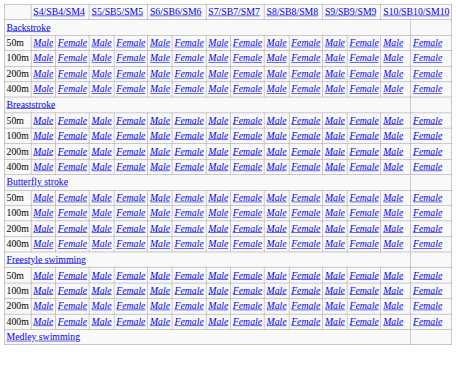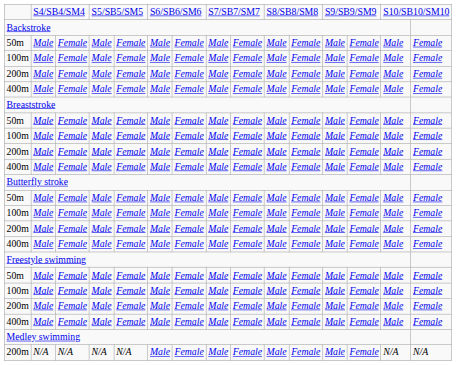 <table class="wikitable">
 <tr>
 <td></td>
 <td colspan="2"><a href='#'>S4/SB4/SM4</a></td>
 <td colspan="2"><a href='#'>S5/SB5/SM5</a></td>
 <td colspan="2"><a href='#'>S6/SB6/SM6</a></td>
 <td colspan="2"><a href='#'>S7/SB7/SM7</a></td>
 <td colspan="2"><a href='#'>S8/SB8/SM8</a></td>
 <td colspan="2"><a href='#'>S9/SB9/SM9</a></td>
 <td colspan="2"><a href='#'>S10/SB10/SM10</a></td>
 </tr>
 <tr>
 <td colspan="14"><a href='#'>Backstroke</a></td>
 </tr>
 <tr>
 <td>50m</td>
 <td><em><a href='#'>Male</a></em></td>
 <td><em><a href='#'>Female</a></em></td>
 <td><em><a href='#'>Male</a></em></td>
 <td><em><a href='#'>Female</a></em></td>
 <td><em><a href='#'>Male</a></em></td>
 <td><em><a href='#'>Female</a></em></td>
 <td><em><a href='#'>Male</a></em></td>
 <td><em><a href='#'>Female</a></em></td>
 <td><em><a href='#'>Male</a></em></td>
 <td><em><a href='#'>Female</a></em></td>
 <td><em><a href='#'>Male</a></em></td>
 <td><em><a href='#'>Female</a></em></td>
 <td><em><a href='#'>Male</a></em></td>
 <td><em><a href='#'>Female</a></em></td>
 </tr>
 <tr>
 <td>100m</td>
 <td><em><a href='#'>Male</a></em></td>
 <td><em><a href='#'>Female</a></em></td>
 <td><em><a href='#'>Male</a></em></td>
 <td><em><a href='#'>Female</a></em></td>
 <td><em><a href='#'>Male</a></em></td>
 <td><em><a href='#'>Female</a></em></td>
 <td><em><a href='#'>Male</a></em></td>
 <td><em><a href='#'>Female</a></em></td>
 <td><em><a href='#'>Male</a></em></td>
 <td><em><a href='#'>Female</a></em></td>
 <td><em><a href='#'>Male</a></em></td>
 <td><em><a href='#'>Female</a></em></td>
 <td><em><a href='#'>Male</a></em></td>
 <td><em><a href='#'>Female</a></em></td>
 </tr>
 <tr>
 <td>200m</td>
 <td><em><a href='#'>Male</a></em></td>
 <td><em><a href='#'>Female</a></em></td>
 <td><em><a href='#'>Male</a></em></td>
 <td><em><a href='#'>Female</a></em></td>
 <td><em><a href='#'>Male</a></em></td>
 <td><em><a href='#'>Female</a></em></td>
 <td><em><a href='#'>Male</a></em></td>
 <td><em><a href='#'>Female</a></em></td>
 <td><em><a href='#'>Male</a></em></td>
 <td><em><a href='#'>Female</a></em></td>
 <td><em><a href='#'>Male</a></em></td>
 <td><em><a href='#'>Female</a></em></td>
 <td><em><a href='#'>Male</a></em></td>
 <td><em><a href='#'>Female</a></em></td>
 </tr>
 <tr>
 <td>400m</td>
 <td><em><a href='#'>Male</a></em></td>
 <td><em><a href='#'>Female</a></em></td>
 <td><em><a href='#'>Male</a></em></td>
 <td><em><a href='#'>Female</a></em></td>
 <td><em><a href='#'>Male</a></em></td>
 <td><em><a href='#'>Female</a></em></td>
 <td><em><a href='#'>Male</a></em></td>
 <td><em><a href='#'>Female</a></em></td>
 <td><em><a href='#'>Male</a></em></td>
 <td><em><a href='#'>Female</a></em></td>
 <td><em><a href='#'>Male</a></em></td>
 <td><em><a href='#'>Female</a></em></td>
 <td><em><a href='#'>Male</a></em></td>
 <td><em><a href='#'>Female</a></em></td>
 </tr>
 <tr>
 <td colspan="14"><a href='#'>Breaststroke</a></td>
 </tr>
 <tr>
 <td>50m</td>
 <td><em><a href='#'>Male</a></em></td>
 <td><em><a href='#'>Female</a></em></td>
 <td><em><a href='#'>Male</a></em></td>
 <td><em><a href='#'>Female</a></em></td>
 <td><em><a href='#'>Male</a></em></td>
 <td><em><a href='#'>Female</a></em></td>
 <td><em><a href='#'>Male</a></em></td>
 <td><em><a href='#'>Female</a></em></td>
 <td><em><a href='#'>Male</a></em></td>
 <td><em><a href='#'>Female</a></em></td>
 <td><em><a href='#'>Male</a></em></td>
 <td><em><a href='#'>Female</a></em></td>
 <td><em><a href='#'>Male</a></em></td>
 <td><em><a href='#'>Female</a></em></td>
 </tr>
 <tr>
 <td>100m</td>
 <td><em><a href='#'>Male</a></em></td>
 <td><em><a href='#'>Female</a></em></td>
 <td><em><a href='#'>Male</a></em></td>
 <td><em><a href='#'>Female</a></em></td>
 <td><em><a href='#'>Male</a></em></td>
 <td><em><a href='#'>Female</a></em></td>
 <td><em><a href='#'>Male</a></em></td>
 <td><em><a href='#'>Female</a></em></td>
 <td><em><a href='#'>Male</a></em></td>
 <td><em><a href='#'>Female</a></em></td>
 <td><em><a href='#'>Male</a></em></td>
 <td><em><a href='#'>Female</a></em></td>
 <td><em><a href='#'>Male</a></em></td>
 <td><em><a href='#'>Female</a></em></td>
 </tr>
 <tr>
 <td>200m</td>
 <td><em><a href='#'>Male</a></em></td>
 <td><em><a href='#'>Female</a></em></td>
 <td><em><a href='#'>Male</a></em></td>
 <td><em><a href='#'>Female</a></em></td>
 <td><em><a href='#'>Male</a></em></td>
 <td><em><a href='#'>Female</a></em></td>
 <td><em><a href='#'>Male</a></em></td>
 <td><em><a href='#'>Female</a></em></td>
 <td><em><a href='#'>Male</a></em></td>
 <td><em><a href='#'>Female</a></em></td>
 <td><em><a href='#'>Male</a></em></td>
 <td><em><a href='#'>Female</a></em></td>
 <td><em><a href='#'>Male</a></em></td>
 <td><em><a href='#'>Female</a></em></td>
 </tr>
 <tr>
 <td>400m</td>
 <td><em><a href='#'>Male</a></em></td>
 <td><em><a href='#'>Female</a></em></td>
 <td><em><a href='#'>Male</a></em></td>
 <td><em><a href='#'>Female</a></em></td>
 <td><em><a href='#'>Male</a></em></td>
 <td><em><a href='#'>Female</a></em></td>
 <td><em><a href='#'>Male</a></em></td>
 <td><em><a href='#'>Female</a></em></td>
 <td><em><a href='#'>Male</a></em></td>
 <td><em><a href='#'>Female</a></em></td>
 <td><em><a href='#'>Male</a></em></td>
 <td><em><a href='#'>Female</a></em></td>
 <td><em><a href='#'>Male</a></em></td>
 <td><em><a href='#'>Female</a></em></td>
 </tr>
 <tr>
 <td colspan="14"><a href='#'>Butterfly stroke</a></td>
 </tr>
 <tr>
 <td>50m</td>
 <td><em><a href='#'>Male</a></em></td>
 <td><em><a href='#'>Female</a></em></td>
 <td><em><a href='#'>Male</a></em></td>
 <td><em><a href='#'>Female</a></em></td>
 <td><em><a href='#'>Male</a></em></td>
 <td><em><a href='#'>Female</a></em></td>
 <td><em><a href='#'>Male</a></em></td>
 <td><em><a href='#'>Female</a></em></td>
 <td><em><a href='#'>Male</a></em></td>
 <td><em><a href='#'>Female</a></em></td>
 <td><em><a href='#'>Male</a></em></td>
 <td><em><a href='#'>Female</a></em></td>
 <td><em><a href='#'>Male</a></em></td>
 <td><em><a href='#'>Female</a></em></td>
 </tr>
 <tr>
 <td>100m</td>
 <td><em><a href='#'>Male</a></em></td>
 <td><em><a href='#'>Female</a></em></td>
 <td><em><a href='#'>Male</a></em></td>
 <td><em><a href='#'>Female</a></em></td>
 <td><em><a href='#'>Male</a></em></td>
 <td><em><a href='#'>Female</a></em></td>
 <td><em><a href='#'>Male</a></em></td>
 <td><em><a href='#'>Female</a></em></td>
 <td><em><a href='#'>Male</a></em></td>
 <td><em><a href='#'>Female</a></em></td>
 <td><em><a href='#'>Male</a></em></td>
 <td><em><a href='#'>Female</a></em></td>
 <td><em><a href='#'>Male</a></em></td>
 <td><em><a href='#'>Female</a></em></td>
 </tr>
 <tr>
 <td>200m</td>
 <td><em><a href='#'>Male</a></em></td>
 <td><em><a href='#'>Female</a></em></td>
 <td><em><a href='#'>Male</a></em></td>
 <td><em><a href='#'>Female</a></em></td>
 <td><em><a href='#'>Male</a></em></td>
 <td><em><a href='#'>Female</a></em></td>
 <td><em><a href='#'>Male</a></em></td>
 <td><em><a href='#'>Female</a></em></td>
 <td><em><a href='#'>Male</a></em></td>
 <td><em><a href='#'>Female</a></em></td>
 <td><em><a href='#'>Male</a></em></td>
 <td><em><a href='#'>Female</a></em></td>
 <td><em><a href='#'>Male</a></em></td>
 <td><em><a href='#'>Female</a></em></td>
 </tr>
 <tr>
 <td>400m</td>
 <td><em><a href='#'>Male</a></em></td>
 <td><em><a href='#'>Female</a></em></td>
 <td><em><a href='#'>Male</a></em></td>
 <td><em><a href='#'>Female</a></em></td>
 <td><em><a href='#'>Male</a></em></td>
 <td><em><a href='#'>Female</a></em></td>
 <td><em><a href='#'>Male</a></em></td>
 <td><em><a href='#'>Female</a></em></td>
 <td><em><a href='#'>Male</a></em></td>
 <td><em><a href='#'>Female</a></em></td>
 <td><em><a href='#'>Male</a></em></td>
 <td><em><a href='#'>Female</a></em></td>
 <td><em><a href='#'>Male</a></em></td>
 <td><em><a href='#'>Female</a></em></td>
 </tr>
 <tr>
 <td colspan="14"><a href='#'>Freestyle swimming</a></td>
 </tr>
 <tr>
 <td>50m</td>
 <td><em><a href='#'>Male</a></em></td>
 <td><em><a href='#'>Female</a></em></td>
 <td><em><a href='#'>Male</a></em></td>
 <td><em><a href='#'>Female</a></em></td>
 <td><em><a href='#'>Male</a></em></td>
 <td><em><a href='#'>Female</a></em></td>
 <td><em><a href='#'>Male</a></em></td>
 <td><em><a href='#'>Female</a></em></td>
 <td><em><a href='#'>Male</a></em></td>
 <td><em><a href='#'>Female</a></em></td>
 <td><em><a href='#'>Male</a></em></td>
 <td><em><a href='#'>Female</a></em></td>
 <td><em><a href='#'>Male</a></em></td>
 <td><em><a href='#'>Female</a></em></td>
 </tr>
 <tr>
 <td>100m</td>
 <td><em><a href='#'>Male</a></em></td>
 <td><em><a href='#'>Female</a></em></td>
 <td><em><a href='#'>Male</a></em></td>
 <td><em><a href='#'>Female</a></em></td>
 <td><em><a href='#'>Male</a></em></td>
 <td><em><a href='#'>Female</a></em></td>
 <td><em><a href='#'>Male</a></em></td>
 <td><em><a href='#'>Female</a></em></td>
 <td><em><a href='#'>Male</a></em></td>
 <td><em><a href='#'>Female</a></em></td>
 <td><em><a href='#'>Male</a></em></td>
 <td><em><a href='#'>Female</a></em></td>
 <td><em><a href='#'>Male</a></em></td>
 <td><em><a href='#'>Female</a></em></td>
 </tr>
 <tr>
 <td>200m</td>
 <td><em><a href='#'>Male</a></em></td>
 <td><em><a href='#'>Female</a></em></td>
 <td><em><a href='#'>Male</a></em></td>
 <td><em><a href='#'>Female</a></em></td>
 <td><em><a href='#'>Male</a></em></td>
 <td><em><a href='#'>Female</a></em></td>
 <td><em><a href='#'>Male</a></em></td>
 <td><em><a href='#'>Female</a></em></td>
 <td><em><a href='#'>Male</a></em></td>
 <td><em><a href='#'>Female</a></em></td>
 <td><em><a href='#'>Male</a></em></td>
 <td><em><a href='#'>Female</a></em></td>
 <td><em><a href='#'>Male</a></em></td>
 <td><em><a href='#'>Female</a></em></td>
 </tr>
 <tr>
 <td>400m</td>
 <td><em><a href='#'>Male</a></em></td>
 <td><em><a href='#'>Female</a></em></td>
 <td><em><a href='#'>Male</a></em></td>
 <td><em><a href='#'>Female</a></em></td>
 <td><em><a href='#'>Male</a></em></td>
 <td><em><a href='#'>Female</a></em></td>
 <td><em><a href='#'>Male</a></em></td>
 <td><em><a href='#'>Female</a></em></td>
 <td><em><a href='#'>Male</a></em></td>
 <td><em><a href='#'>Female</a></em></td>
 <td><em><a href='#'>Male</a></em></td>
 <td><em><a href='#'>Female</a></em></td>
 <td><em><a href='#'>Male</a></em></td>
 <td><em><a href='#'>Female</a></em></td>
 </tr>
 <tr>
 <td colspan="14"><a href='#'>Medley swimming</a></td>
 </tr>
+<tr>
+<td>200m</td>
+<td><em>N/A</em></td>
+<td><em>N/A</em></td>
+<td><em>N/A</em></td>
+<td><em>N/A</em></td>
+<td><em><a href='#'>Male</a></em></td>
+<td><em><a href='#'>Female</a></em></td>
+<td><em><a href='#'>Male</a></em></td>
+<td><em><a href='#'>Female</a></em></td>
+<td><em><a href='#'>Male</a></em></td>
+<td><em><a href='#'>Female</a></em></td>
+<td><em><a href='#'>Male</a></em></td>
+<td><em><a href='#'>Female</a></em></td>
+<td><em>N/A</em></td>
+<td><em>N/A</em></td>
+</tr>
 </table>
